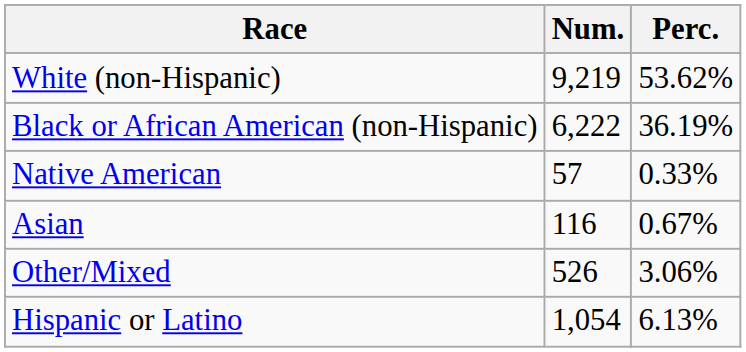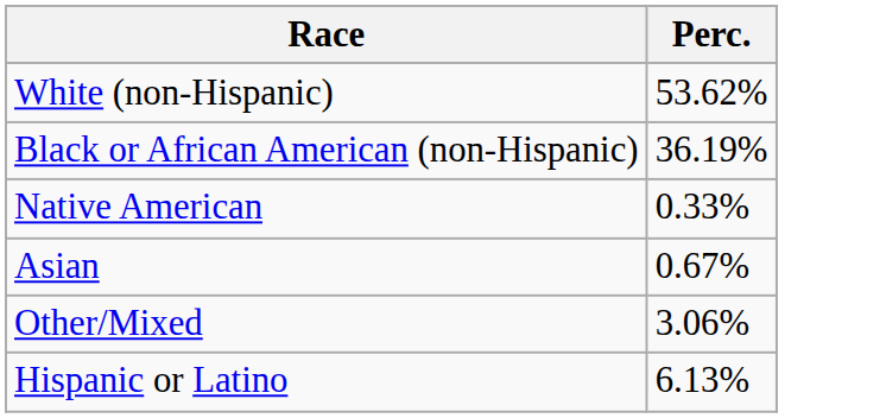 <table class="wikitable">
 <tr>
 <th>Race</th>
-<th>Num.</th>
 <th>Perc.</th>
 </tr>
 <tr>
 <td><a href='#'>White</a> (non-Hispanic)</td>
-<td>9,219</td>
 <td>53.62%</td>
 </tr>
 <tr>
 <td><a href='#'>Black or African American</a> (non-Hispanic)</td>
-<td>6,222</td>
 <td>36.19%</td>
 </tr>
 <tr>
 <td><a href='#'>Native American</a></td>
-<td>57</td>
 <td>0.33%</td>
 </tr>
 <tr>
 <td><a href='#'>Asian</a></td>
-<td>116</td>
 <td>0.67%</td>
 </tr>
 <tr>
 <td><a href='#'>Other/Mixed</a></td>
-<td>526</td>
 <td>3.06%</td>
 </tr>
 <tr>
 <td><a href='#'>Hispanic</a> or <a href='#'>Latino</a></td>
-<td>1,054</td>
 <td>6.13%</td>
 </tr>
 </table>
